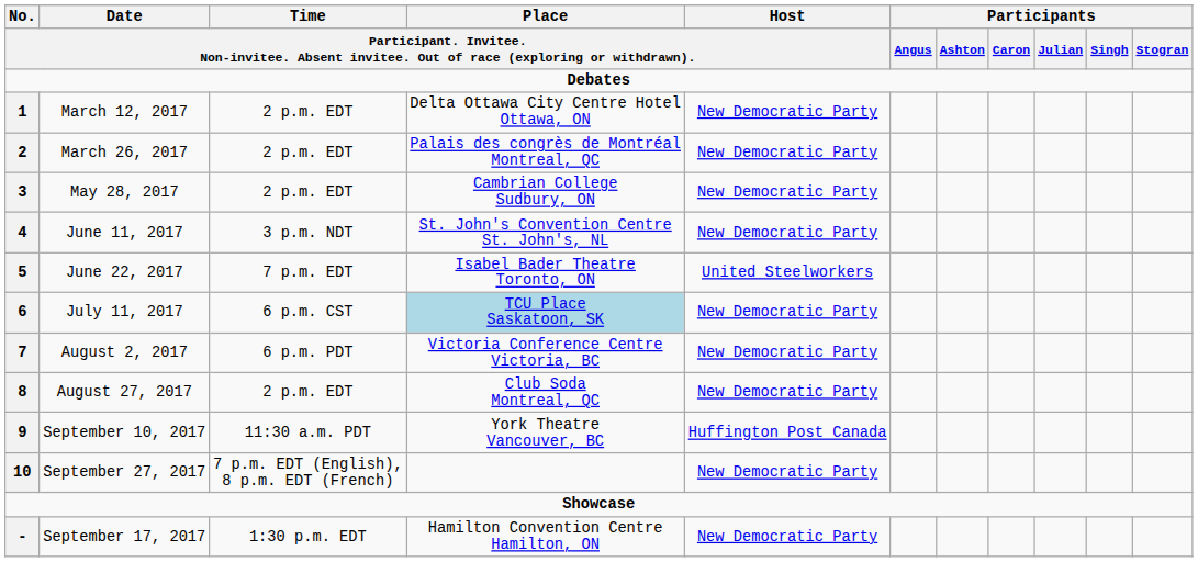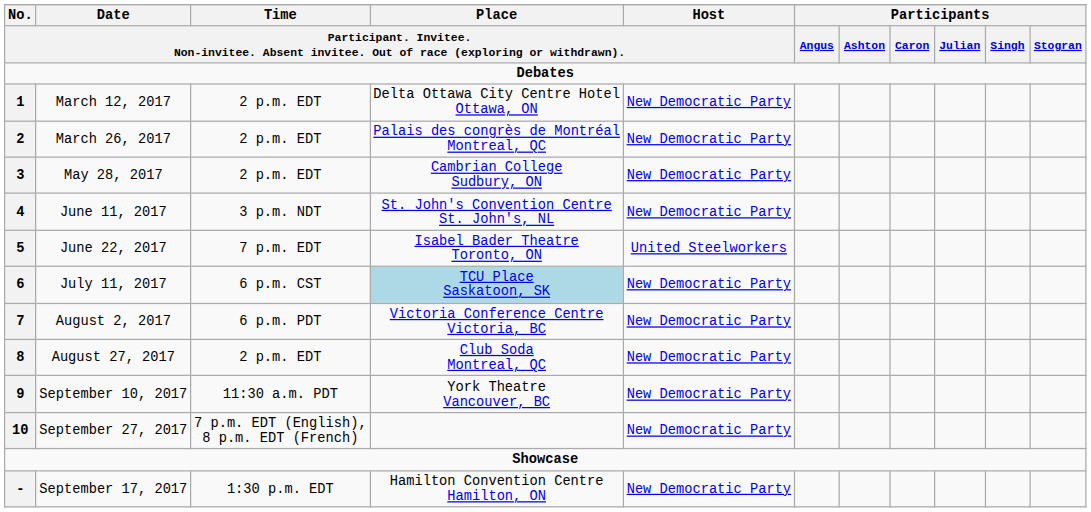 <table class="wikitable" style="font-size:85%; text-align:center;">
 <tr>
 </tr>
 <tr>
 <th style="white-space:nowrap;">No.</th>
 <th>Date</th>
 <th>Time</th>
 <th>Place</th>
 <th>Host</th>
 <th scope="col" colspan="18">Participants</th>
 </tr>
 <tr>
 <th colspan="5"><small> Participant.  Invitee.<br>  Non-invitee.  Absent invitee.  Out of race (exploring or withdrawn).</small></th>
 <th scope="col" style="width:4em;"><small><a href='#'>Angus</a></small></th>
 <th scope="col" style="width:4em;"><small><a href='#'>Ashton</a></small></th>
 <th scope="col" style="width:4em;"><small><a href='#'>Caron</a></small></th>
 <th scope="col" style="width:4em;"><small><a href='#'>Julian</a></small></th>
 <th scope="col" style="width:4em;"><small><a href='#'>Singh</a></small></th>
 <th scope="col" style="width:4em;"><small><a href='#'>Stogran</a></small></th>
 </tr>
 <tr>
 <td colspan="22" style="background:#F9F9F9; color:black; vertical-align: top; text-align: center;" class="table-no"><strong>Debates</strong></td>
 </tr>
 <tr>
 <th>1</th>
 <td style="white-space:nowrap;">March 12, 2017</td>
 <td style="white-space:nowrap;">2 p.m. EDT</td>
 <td style="white-space:nowrap;">Delta Ottawa City Centre Hotel<br><a href='#'>Ottawa, ON</a></td>
 <td style="white-space:nowrap; text-align:center;"><a href='#'>New Democratic Party</a></td>
 <td></td>
 <td></td>
 <td></td>
 <td></td>
 <td></td>
 <td></td>
 </tr>
 <tr>
 <th>2</th>
 <td style="white-space:nowrap;">March 26, 2017</td>
 <td style="white-space:nowrap;">2 p.m. EDT</td>
 <td style="white-space:nowrap;"><a href='#'>Palais des congrès de Montréal</a><br><a href='#'>Montreal, QC</a></td>
 <td style="white-space:nowrap; text-align:center;"><a href='#'>New Democratic Party</a></td>
 <td></td>
 <td></td>
 <td></td>
 <td></td>
 <td></td>
 <td></td>
 </tr>
 <tr>
 <th>3</th>
 <td style="white-space:nowrap;">May 28, 2017</td>
 <td style="white-space:nowrap;">2 p.m. EDT</td>
 <td style="white-space:nowrap;"><a href='#'>Cambrian College</a><br><a href='#'>Sudbury, ON</a></td>
 <td style="white-space:nowrap; text-align:center;"><a href='#'>New Democratic Party</a></td>
 <td></td>
 <td></td>
 <td></td>
 <td></td>
 <td></td>
 <td></td>
 </tr>
 <tr>
 <th>4</th>
 <td style="white-space:nowrap;">June 11, 2017</td>
 <td style="white-space:nowrap;">3 p.m. NDT</td>
 <td style="white-space:nowrap;"><a href='#'>St. John's Convention Centre</a><br><a href='#'>St. John's, NL</a></td>
 <td style="white-space:nowrap; text-align:center;"><a href='#'>New Democratic Party</a></td>
 <td></td>
 <td></td>
 <td></td>
 <td></td>
 <td></td>
 <td></td>
 </tr>
 <tr>
 <th>5</th>
 <td style="white-space:nowrap;">June 22, 2017</td>
 <td style="white-space:nowrap;">7 p.m. EDT</td>
 <td style="white-space:nowrap;"><a href='#'>Isabel Bader Theatre</a><br><a href='#'>Toronto, ON</a></td>
 <td style="white-space:nowrap; text-align:center;"><a href='#'>United Steelworkers</a></td>
 <td></td>
 <td></td>
 <td></td>
 <td></td>
 <td></td>
 <td></td>
 </tr>
 <tr>
 <th>6</th>
 <td style="white-space:nowrap;">July 11, 2017</td>
 <td style="white-space:nowrap;">6 p.m. CST</td>
 <td style="background: lightblue; white-space:nowrap;"><a href='#'>TCU Place</a><br><a href='#'>Saskatoon, SK</a></td>
 <td style="white-space:nowrap; text-align:center;"><a href='#'>New Democratic Party</a></td>
 <td></td>
 <td></td>
 <td></td>
 <td></td>
 <td></td>
 <td></td>
 </tr>
 <tr>
 <th>7</th>
 <td style="white-space:nowrap;">August 2, 2017</td>
 <td style="white-space:nowrap;">6 p.m. PDT</td>
 <td style="white-space:nowrap;"><a href='#'>Victoria Conference Centre</a><br><a href='#'>Victoria, BC</a></td>
 <td style="white-space:nowrap; text-align:center;"><a href='#'>New Democratic Party</a></td>
 <td></td>
 <td></td>
 <td></td>
 <td></td>
 <td></td>
 <td></td>
 </tr>
 <tr>
 <th>8</th>
 <td style="white-space:nowrap;">August 27, 2017</td>
 <td style="white-space:nowrap;">2 p.m. EDT</td>
 <td style="white-space:nowrap;"><a href='#'>Club Soda</a><br><a href='#'>Montreal, QC</a></td>
 <td style="white-space:nowrap; text-align:center;"><a href='#'>New Democratic Party</a></td>
 <td></td>
 <td></td>
 <td></td>
 <td></td>
 <td></td>
 <td></td>
 </tr>
 <tr>
 <th>9</th>
 <td style="white-space:nowrap;">September 10, 2017</td>
 <td style="white-space:nowrap;">11:30 a.m. PDT</td>
 <td style="white-space:nowrap;">York Theatre<br><a href='#'>Vancouver, BC</a></td>
-<td style="white-space:nowrap; text-align:center;"><a href='#'>Huffington Post Canada</a></td>
+<td style="white-space:nowrap; text-align:center;"><a href='#'>New Democratic Party</a></td>
 <td></td>
 <td></td>
 <td></td>
 <td></td>
 <td></td>
 <td></td>
 </tr>
 <tr>
 <th>10</th>
 <td style="white-space:nowrap;">September 27, 2017</td>
 <td style="white-space:nowrap;">7 p.m. EDT (English),<br>8 p.m. EDT (French)</td>
 <td style="white-space:nowrap;"><br></td>
 <td style="white-space:nowrap; text-align:center;"><a href='#'>New Democratic Party</a></td>
 <td></td>
 <td></td>
 <td></td>
 <td></td>
 <td></td>
 <td></td>
 </tr>
 <tr>
 <td colspan="22" style="background:#F9F9F9; color:black; vertical-align: top; text-align: center;" class="table-no"><strong>Showcase</strong></td>
 </tr>
 <tr>
 <th>-</th>
 <td style="white-space:nowrap;">September 17, 2017</td>
 <td style="white-space:nowrap;">1:30 p.m. EDT</td>
 <td style="white-space:nowrap;">Hamilton Convention Centre<br><a href='#'>Hamilton, ON</a></td>
 <td style="white-space:nowrap; text-align:center;"><a href='#'>New Democratic Party</a></td>
 <td></td>
 <td></td>
 <td></td>
 <td></td>
 <td></td>
 <td></td>
 </tr>
 </table>
